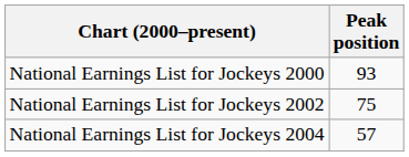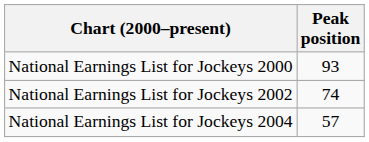 <table class="wikitable sortable">
 <tr>
 <th>Chart (2000–present)</th>
 <th>Peak<br>position</th>
 </tr>
 <tr>
 <td>National Earnings List for Jockeys 2000</td>
 <td style="text-align:center;">93</td>
 </tr>
 <tr>
 <td>National Earnings List for Jockeys 2002</td>
-<td style="text-align:center;">75</td>
+<td style="text-align:center;">74</td>
 </tr>
 <tr>
 <td>National Earnings List for Jockeys 2004</td>
 <td style="text-align:center;">57</td>
 </tr>
 </table>
